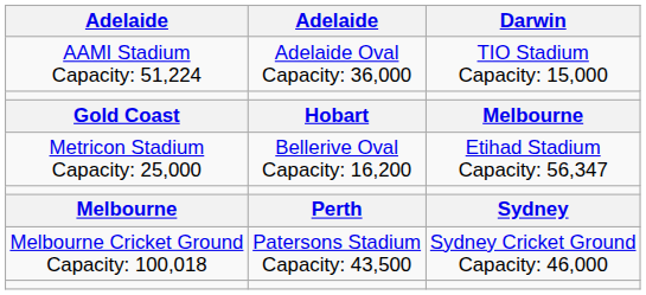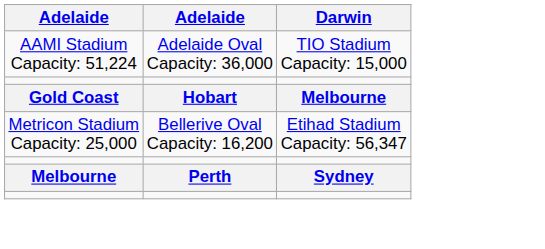 <table class="wikitable" style="text-align:center">
 <tr>
 <th><a href='#'>Adelaide</a></th>
 <th><a href='#'>Adelaide</a></th>
 <th><a href='#'>Darwin</a></th>
 </tr>
 <tr>
 <td><a href='#'>AAMI Stadium</a><br>Capacity: 51,224</td>
 <td><a href='#'>Adelaide Oval</a><br>Capacity: 36,000</td>
 <td><a href='#'>TIO Stadium</a><br>Capacity: 15,000</td>
 </tr>
 <tr>
 <td></td>
 <td></td>
 <td></td>
 </tr>
 <tr>
 <th><a href='#'>Gold Coast</a></th>
 <th><a href='#'>Hobart</a></th>
 <th><a href='#'>Melbourne</a></th>
 </tr>
 <tr>
 <td><a href='#'>Metricon Stadium</a><br>Capacity: 25,000</td>
 <td><a href='#'>Bellerive Oval</a><br>Capacity: 16,200</td>
 <td><a href='#'>Etihad Stadium</a><br>Capacity: 56,347</td>
 </tr>
 <tr>
 <td></td>
 <td></td>
 <td></td>
 </tr>
 <tr>
 <th><a href='#'>Melbourne</a></th>
 <th><a href='#'>Perth</a></th>
 <th><a href='#'>Sydney</a></th>
 </tr>
 <tr>
-<td><a href='#'>Melbourne Cricket Ground</a><br>Capacity: 100,018</td>
-<td><a href='#'>Patersons Stadium</a><br>Capacity: 43,500</td>
-<td><a href='#'>Sydney Cricket Ground</a><br>Capacity: 46,000</td>
-</tr>
-<tr>
 <td></td>
 <td></td>
 <td></td>
 </tr>
 </table>
